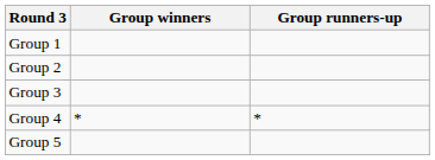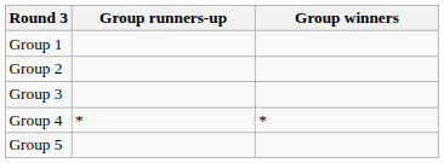 <table class=wikitable>
 <tr>
 <th>Round 3</th>
+<th width=175px>Group runners-up</th>
 <th width=175px>Group winners</th>
-<th width=175px>Group runners-up</th>
 </tr>
 <tr>
 <td>Group 1</td>
 <td></td>
 <td></td>
 </tr>
 <tr>
 <td>Group 2</td>
 <td></td>
 <td></td>
 </tr>
 <tr>
 <td>Group 3</td>
 <td></td>
 <td></td>
 </tr>
 <tr>
 <td>Group 4</td>
 <td>*</td>
 <td>*</td>
 </tr>
 <tr>
 <td>Group 5</td>
 <td></td>
 <td></td>
 </tr>
 </table>
